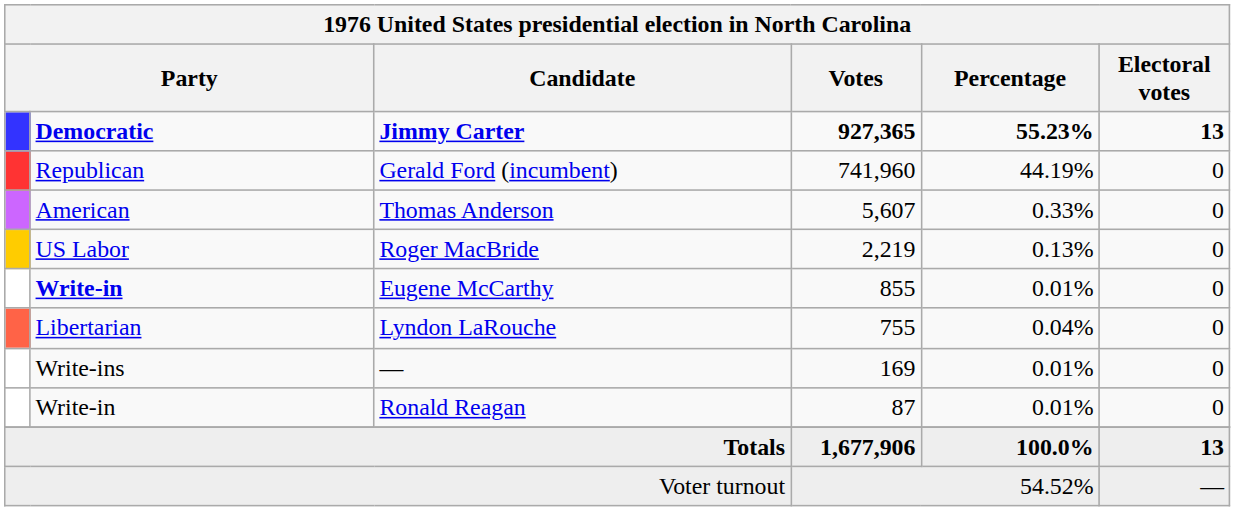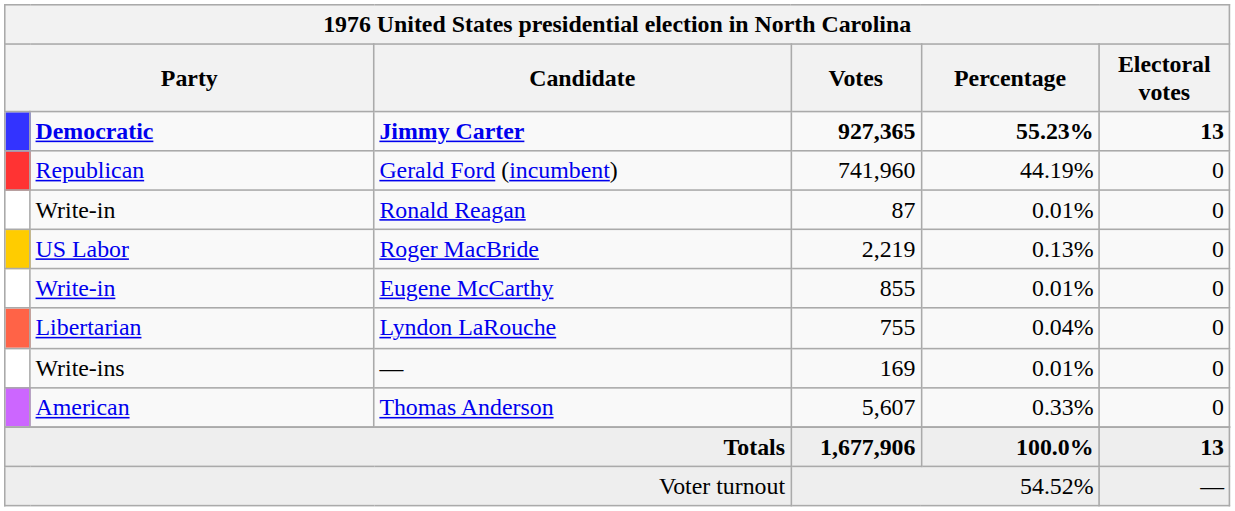 <table class="wikitable" style="font-size: 95%;">
 <tr>
 <th colspan="6">1976 United States presidential election in North Carolina</th>
 </tr>
 <tr>
 <th colspan="2" style="width: 15em">Party</th>
 <th style="width: 17em">Candidate</th>
 <th style="width: 5em">Votes</th>
 <th style="width: 7em">Percentage</th>
 <th style="width: 5em">Electoral votes</th>
 </tr>
 <tr>
 <th style="background-color:#3333FF; width: 3px"></th>
 <td style="width: 130px"><strong><a href='#'>Democratic</a></strong></td>
 <td><strong><a href='#'>Jimmy Carter</a></strong></td>
 <td align="right"><strong>927,365</strong></td>
 <td align="right"><strong>55.23%</strong></td>
 <td align="right"><strong>13</strong></td>
 </tr>
 <tr \>
 <th style="background-color:#FF3333; width: 3px"></th>
 <td style="width: 130px"><a href='#'>Republican</a></td>
 <td><a href='#'>Gerald Ford</a> (<a href='#'>incumbent</a>)</td>
 <td align="right">741,960</td>
 <td align="right">44.19%</td>
 <td align="right">0</td>
 </tr>
 <tr>
-<th style="background-color:#CC66FF; width: 3px"></th>
-<td style="width: 130px"><a href='#'>American</a></td>
-<td><a href='#'>Thomas Anderson</a></td>
-<td align="right">5,607</td>
-<td align="right">0.33%</td>
+<th style="background-color:#FFFFFF; width: 3px"></th>
+<td style="width: 130px">Write-in</td>
+<td><a href='#'>Ronald Reagan</a></td>
+<td align="right">87</td>
+<td align="right">0.01%</td>
 <td align="right">0</td>
 </tr>
 <tr>
 <th style="background-color:#FFCC00; width: 3px"></th>
 <td style="width: 130px"><a href='#'>US Labor</a></td>
 <td><a href='#'>Roger MacBride</a></td>
 <td align="right">2,219</td>
 <td align="right">0.13%</td>
 <td align="right">0</td>
 </tr>
 <tr>
 <th style="background-color:#FFFFFF; width: 3px"></th>
-<td style="width: 130px"><strong><a href='#'>Write-in</a></strong></td>
+<td style="width: 130px"><a href='#'>Write-in</a></td>
 <td><a href='#'>Eugene McCarthy</a></td>
 <td align="right">855</td>
 <td align="right">0.01%</td>
 <td align="right">0</td>
 </tr>
 <tr>
 <th style="background-color:#FF6347; width: 3px"></th>
 <td style="width: 130px"><a href='#'>Libertarian</a></td>
 <td><a href='#'>Lyndon LaRouche</a></td>
 <td align="right">755</td>
 <td align="right">0.04%</td>
 <td align="right">0</td>
 </tr>
 <tr>
 <th style="background-color:#FFFFFF; width: 3px"></th>
 <td style="width: 130px">Write-ins</td>
 <td>—</td>
 <td align="right">169</td>
 <td align="right">0.01%</td>
 <td align="right">0</td>
 </tr>
 <tr>
-<th style="background-color:#FFFFFF; width: 3px"></th>
-<td style="width: 130px">Write-in</td>
-<td><a href='#'>Ronald Reagan</a></td>
-<td align="right">87</td>
-<td align="right">0.01%</td>
+<th style="background-color:#CC66FF; width: 3px"></th>
+<td style="width: 130px"><a href='#'>American</a></td>
+<td><a href='#'>Thomas Anderson</a></td>
+<td align="right">5,607</td>
+<td align="right">0.33%</td>
 <td align="right">0</td>
 </tr>
 <tr>
 </tr>
 <tr bgcolor="#EEEEEE">
 <td colspan="3" align="right"><strong>Totals</strong></td>
 <td align="right"><strong>1,677,906</strong></td>
 <td align="right"><strong>100.0%</strong></td>
 <td align="right"><strong>13</strong></td>
 </tr>
 <tr bgcolor="#EEEEEE">
 <td colspan="3" align="right">Voter turnout</td>
 <td colspan="2" align="right">54.52%</td>
 <td align="right">—</td>
 </tr>
 </table>
